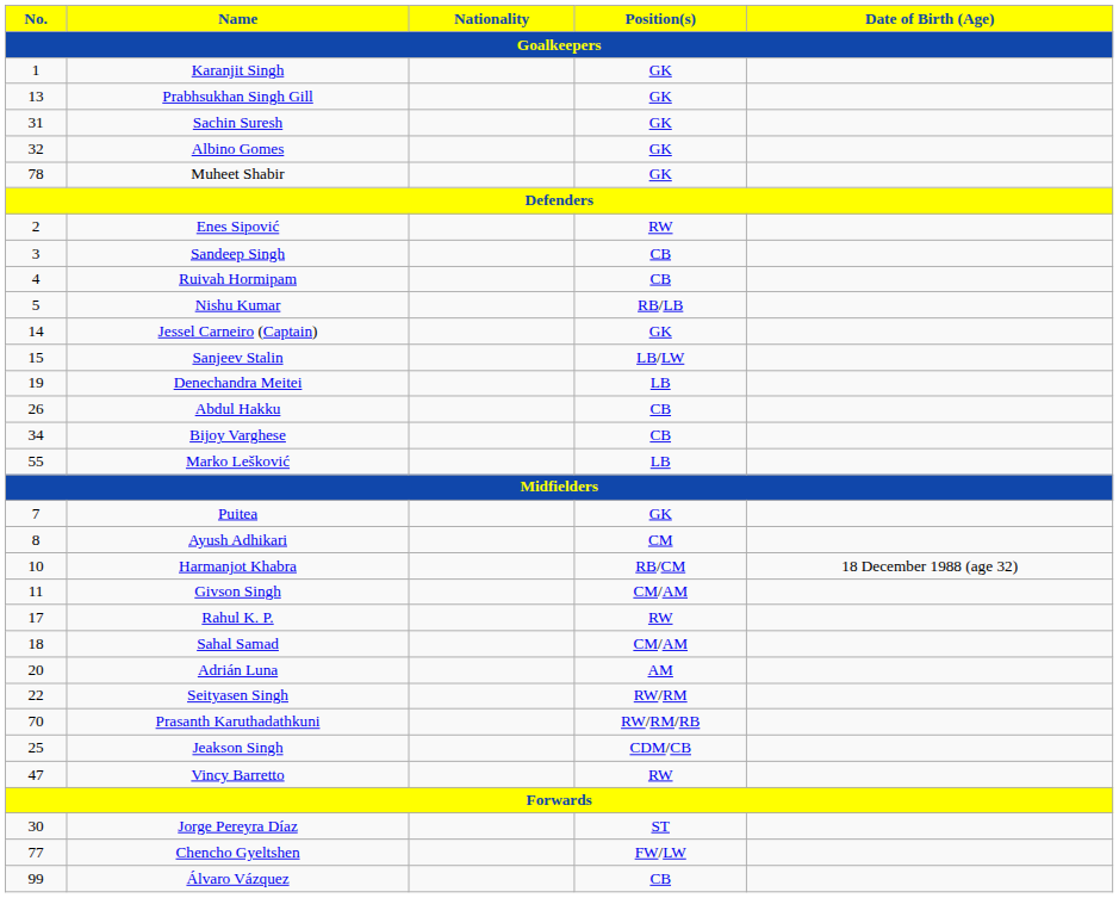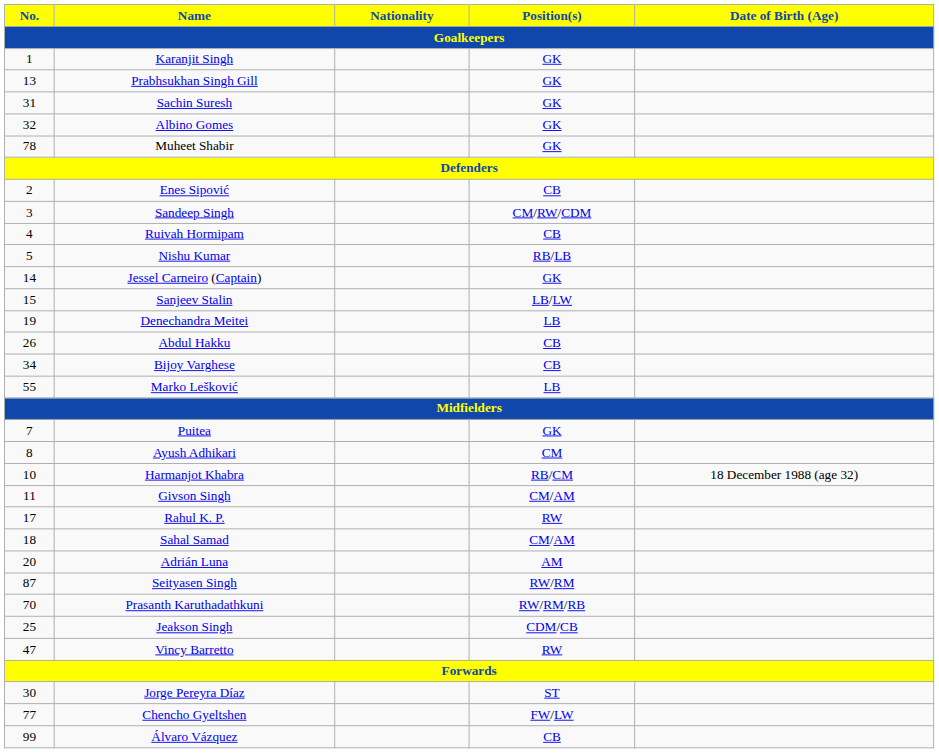 <table class="wikitable" style="text-align:center; font-size:90%; width:80%;">
 <tr>
 <th style="background:#FFFF00; color:#1047AB; text-align:center;">No.</th>
 <th style="background:#FFFF00; color:#1047AB; text-align:center;">Name</th>
 <th style="background:#FFFF00; color:#1047AB; text-align:center;">Nationality</th>
 <th style="background:#FFFF00; color:#1047AB; text-align:center;">Position(s)</th>
 <th style="background:#FFFF00; color:#1047AB; text-align:center;">Date of Birth (Age)</th>
 </tr>
 <tr>
 <th colspan="5" style="background:#1047AB; color:#FFFF00; text-align:center;">Goalkeepers</th>
 </tr>
 <tr>
 <td>1</td>
 <td><a href='#'>Karanjit Singh</a></td>
 <td></td>
 <td><a href='#'>GK</a></td>
 <td></td>
 </tr>
 <tr>
 <td>13</td>
 <td><a href='#'>Prabhsukhan Singh Gill</a></td>
 <td></td>
 <td><a href='#'>GK</a></td>
 <td></td>
 </tr>
 <tr>
 <td>31</td>
 <td><a href='#'>Sachin Suresh</a></td>
 <td></td>
 <td><a href='#'>GK</a></td>
 <td></td>
 </tr>
 <tr>
 <td>32</td>
 <td><a href='#'>Albino Gomes</a></td>
 <td></td>
 <td><a href='#'>GK</a></td>
 <td></td>
 </tr>
 <tr>
 <td>78</td>
 <td>Muheet Shabir</td>
 <td></td>
 <td><a href='#'>GK</a></td>
 <td></td>
 </tr>
 <tr>
 <th colspan="5" style="background:#FFFF00; color:#1047AB; text-align:center;">Defenders</th>
 </tr>
 <tr>
 <td>2</td>
 <td><a href='#'>Enes Sipović</a></td>
 <td></td>
-<td><a href='#'>RW</a></td>
+<td><a href='#'>CB</a></td>
 <td></td>
 </tr>
 <tr>
 <td>3</td>
 <td><a href='#'>Sandeep Singh</a></td>
 <td></td>
-<td><a href='#'>CB</a></td>
+<td><a href='#'>CM</a>/<a href='#'>RW</a>/<a href='#'>CDM</a></td>
 <td></td>
 </tr>
 <tr>
 <td>4</td>
 <td><a href='#'>Ruivah Hormipam</a></td>
 <td></td>
 <td><a href='#'>CB</a></td>
 <td></td>
 </tr>
 <tr>
 <td>5</td>
 <td><a href='#'>Nishu Kumar</a></td>
 <td></td>
 <td><a href='#'>RB</a>/<a href='#'>LB</a></td>
 <td></td>
 </tr>
 <tr>
 <td>14</td>
 <td><a href='#'>Jessel Carneiro</a> (<a href='#'>Captain</a>)</td>
 <td></td>
 <td><a href='#'>GK</a></td>
 <td></td>
 </tr>
 <tr>
 <td>15</td>
 <td><a href='#'>Sanjeev Stalin</a></td>
 <td></td>
 <td><a href='#'>LB</a>/<a href='#'>LW</a></td>
 <td></td>
 </tr>
 <tr>
 <td>19</td>
 <td><a href='#'>Denechandra Meitei</a></td>
 <td></td>
 <td><a href='#'>LB</a></td>
 <td></td>
 </tr>
 <tr>
 <td>26</td>
 <td><a href='#'>Abdul Hakku</a></td>
 <td></td>
 <td><a href='#'>CB</a></td>
 <td></td>
 </tr>
 <tr>
 <td>34</td>
 <td><a href='#'>Bijoy Varghese</a></td>
 <td></td>
 <td><a href='#'>CB</a></td>
 <td></td>
 </tr>
 <tr>
 <td>55</td>
 <td><a href='#'>Marko Lešković</a></td>
 <td></td>
 <td><a href='#'>LB</a></td>
 <td></td>
 </tr>
 <tr>
 <th colspan="5" style="background:#1047AB; color:#FFFF00; text-align:center;">Midfielders</th>
 </tr>
 <tr>
 <td>7</td>
 <td><a href='#'>Puitea</a></td>
 <td></td>
 <td><a href='#'>GK</a></td>
 <td></td>
 </tr>
 <tr>
 <td>8</td>
 <td><a href='#'>Ayush Adhikari</a></td>
 <td></td>
 <td><a href='#'>CM</a></td>
 <td></td>
 </tr>
 <tr>
 <td>10</td>
 <td><a href='#'>Harmanjot Khabra</a></td>
 <td></td>
 <td><a href='#'>RB</a>/<a href='#'>CM</a></td>
 <td>18 December 1988 (age 32)</td>
 </tr>
 <tr>
 <td>11</td>
 <td><a href='#'>Givson Singh</a></td>
 <td></td>
 <td><a href='#'>CM</a>/<a href='#'>AM</a></td>
 <td></td>
 </tr>
 <tr>
 <td>17</td>
 <td><a href='#'>Rahul K. P.</a></td>
 <td></td>
 <td><a href='#'>RW</a></td>
 <td></td>
 </tr>
 <tr>
 <td>18</td>
 <td><a href='#'>Sahal Samad</a></td>
 <td></td>
 <td><a href='#'>CM</a>/<a href='#'>AM</a></td>
 <td></td>
 </tr>
 <tr>
 <td>20</td>
 <td><a href='#'>Adrián Luna</a></td>
 <td></td>
 <td><a href='#'>AM</a></td>
 <td></td>
 </tr>
 <tr>
-<td>22</td>
+<td>87</td>
 <td><a href='#'>Seityasen Singh</a></td>
 <td></td>
 <td><a href='#'>RW</a>/<a href='#'>RM</a></td>
 <td></td>
 </tr>
 <tr>
 <td>70</td>
 <td><a href='#'>Prasanth Karuthadathkuni</a></td>
 <td></td>
 <td><a href='#'>RW</a>/<a href='#'>RM</a>/<a href='#'>RB</a></td>
 <td></td>
 </tr>
 <tr>
 <td>25</td>
 <td><a href='#'>Jeakson Singh</a></td>
 <td></td>
 <td><a href='#'>CDM</a>/<a href='#'>CB</a></td>
 <td></td>
 </tr>
 <tr>
 <td>47</td>
 <td><a href='#'>Vincy Barretto</a></td>
 <td></td>
 <td><a href='#'>RW</a></td>
 <td></td>
 </tr>
 <tr>
 <th colspan="5" style="background:#FFFF00; color:#1047AB; text-align:center;">Forwards</th>
 </tr>
 <tr>
 <td>30</td>
 <td><a href='#'>Jorge Pereyra Díaz</a></td>
 <td></td>
 <td><a href='#'>ST</a></td>
 <td></td>
 </tr>
 <tr>
 <td>77</td>
 <td><a href='#'>Chencho Gyeltshen</a></td>
 <td></td>
 <td><a href='#'>FW</a>/<a href='#'>LW</a></td>
 <td></td>
 </tr>
 <tr>
 <td>99</td>
 <td><a href='#'>Álvaro Vázquez</a></td>
 <td></td>
 <td><a href='#'>CB</a></td>
 <td></td>
 </tr>
 </table>
